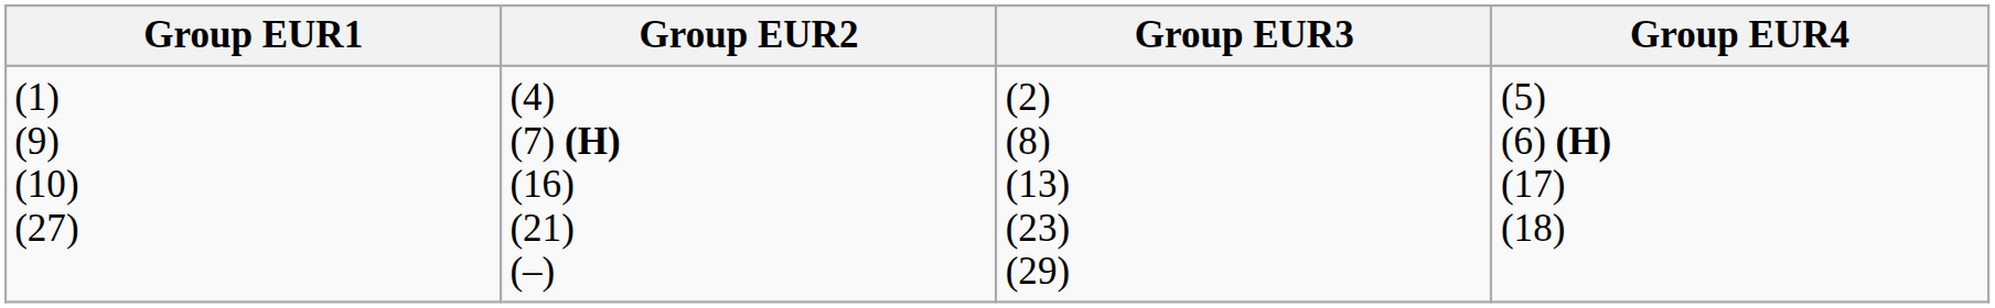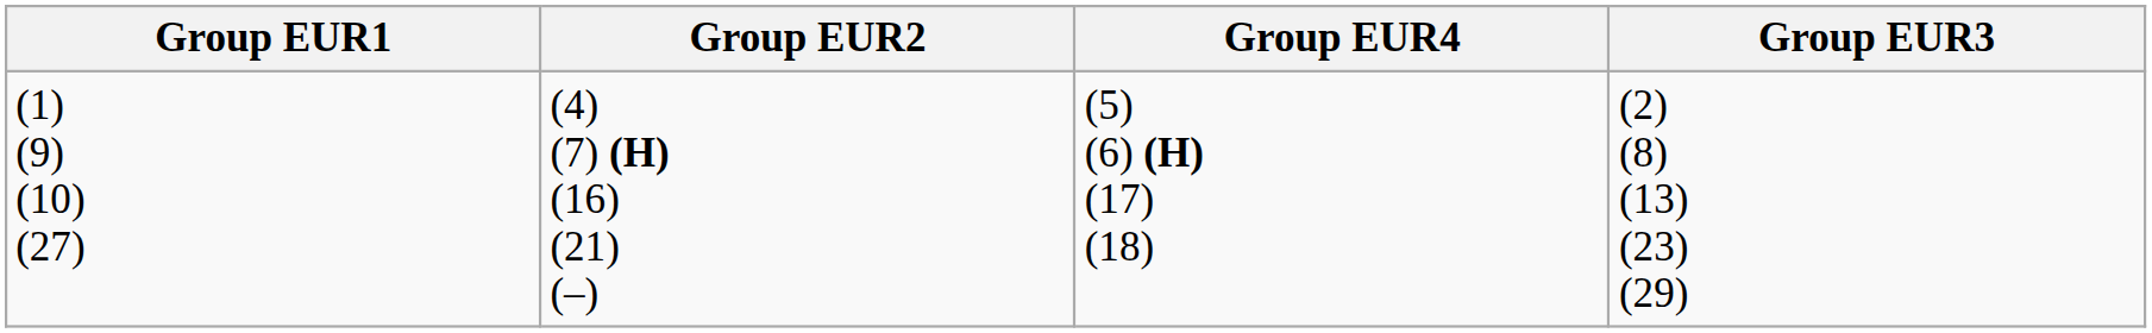 <table class="wikitable" style="width:65%;">
 <tr>
 <th width=25%>Group EUR1</th>
 <th width=25%>Group EUR2</th>
+<th width=25%>Group EUR4</th>
 <th width=25%>Group EUR3</th>
-<th width=25%>Group EUR4</th>
 </tr>
 <tr>
 <td valign=top><strong></strong> (1)<br><strong></strong> (9)<br><strong></strong> (10)<br> (27)</td>
 <td valign=top><strong></strong> (4)<br><strong></strong> (7) <strong>(H)</strong><br><strong></strong> (16)<br> (21)<br> (–)</td>
+<td valign=top><strong></strong> (5)<br><strong></strong> (6) <strong>(H)</strong><br> (17)<br> (18)</td>
 <td valign=top><strong></strong> (2)<br><strong></strong> (8)<br> (13)<br> (23)<br> (29)</td>
-<td valign=top><strong></strong> (5)<br><strong></strong> (6) <strong>(H)</strong><br> (17)<br> (18)</td>
 </tr>
 </table>
